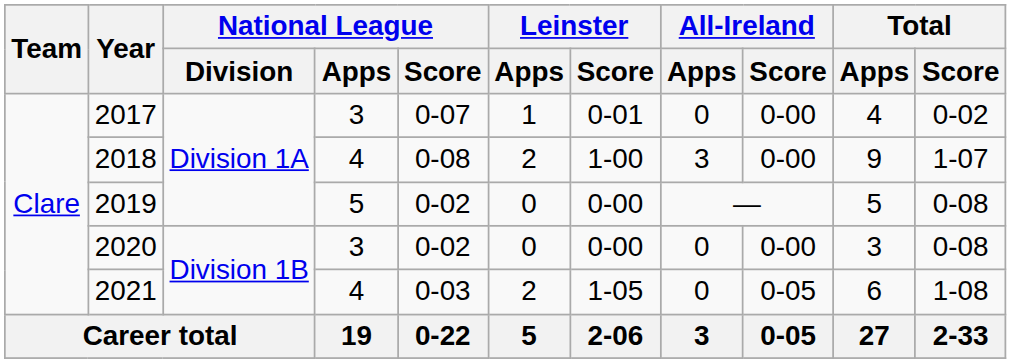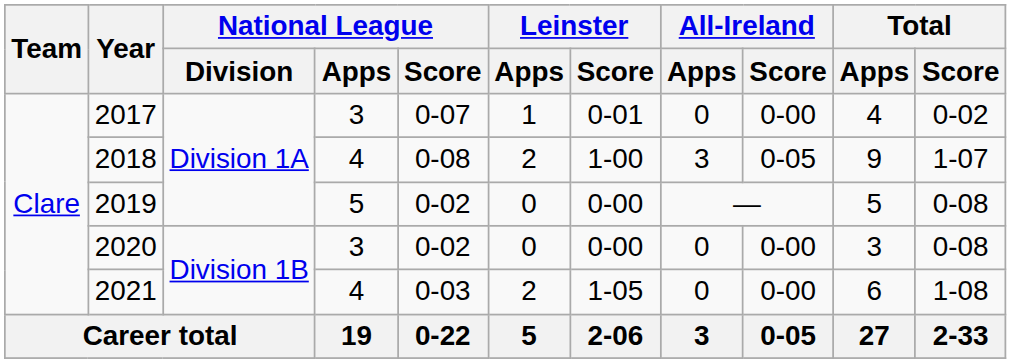 <table class="wikitable" style="text-align:center">
 <tr>
 <th rowspan="2">Team</th>
 <th rowspan="2">Year</th>
 <th colspan="3"><a href='#'>National League</a></th>
 <th colspan="2"><a href='#'>Leinster</a></th>
 <th colspan="2"><a href='#'>All-Ireland</a></th>
 <th colspan="2">Total</th>
 </tr>
 <tr>
 <th>Division</th>
 <th>Apps</th>
 <th>Score</th>
 <th>Apps</th>
 <th>Score</th>
 <th>Apps</th>
 <th>Score</th>
 <th>Apps</th>
 <th>Score</th>
 </tr>
 <tr>
 <td rowspan="5"><a href='#'>Clare</a></td>
 <td>2017</td>
 <td rowspan="3"><a href='#'>Division 1A</a></td>
 <td>3</td>
 <td>0-07</td>
 <td>1</td>
 <td>0-01</td>
 <td>0</td>
 <td>0-00</td>
 <td>4</td>
 <td>0-02</td>
 </tr>
 <tr>
 <td>2018</td>
 <td>4</td>
 <td>0-08</td>
 <td>2</td>
 <td>1-00</td>
 <td>3</td>
-<td>0-00</td>
+<td>0-05</td>
 <td>9</td>
 <td>1-07</td>
 </tr>
 <tr>
 <td>2019</td>
 <td>5</td>
 <td>0-02</td>
 <td>0</td>
 <td>0-00</td>
 <td colspan=2>—</td>
 <td>5</td>
 <td>0-08</td>
 </tr>
 <tr>
 <td>2020</td>
 <td rowspan="2"><a href='#'>Division 1B</a></td>
 <td>3</td>
 <td>0-02</td>
 <td>0</td>
 <td>0-00</td>
 <td>0</td>
 <td>0-00</td>
 <td>3</td>
 <td>0-08</td>
 </tr>
 <tr>
 <td>2021</td>
 <td>4</td>
 <td>0-03</td>
 <td>2</td>
 <td>1-05</td>
 <td>0</td>
-<td>0-05</td>
+<td>0-00</td>
 <td>6</td>
 <td>1-08</td>
 </tr>
 <tr>
 <th colspan="3">Career total</th>
 <th>19</th>
 <th>0-22</th>
 <th>5</th>
 <th>2-06</th>
 <th>3</th>
 <th>0-05</th>
 <th>27</th>
 <th>2-33</th>
 </tr>
 </table>
